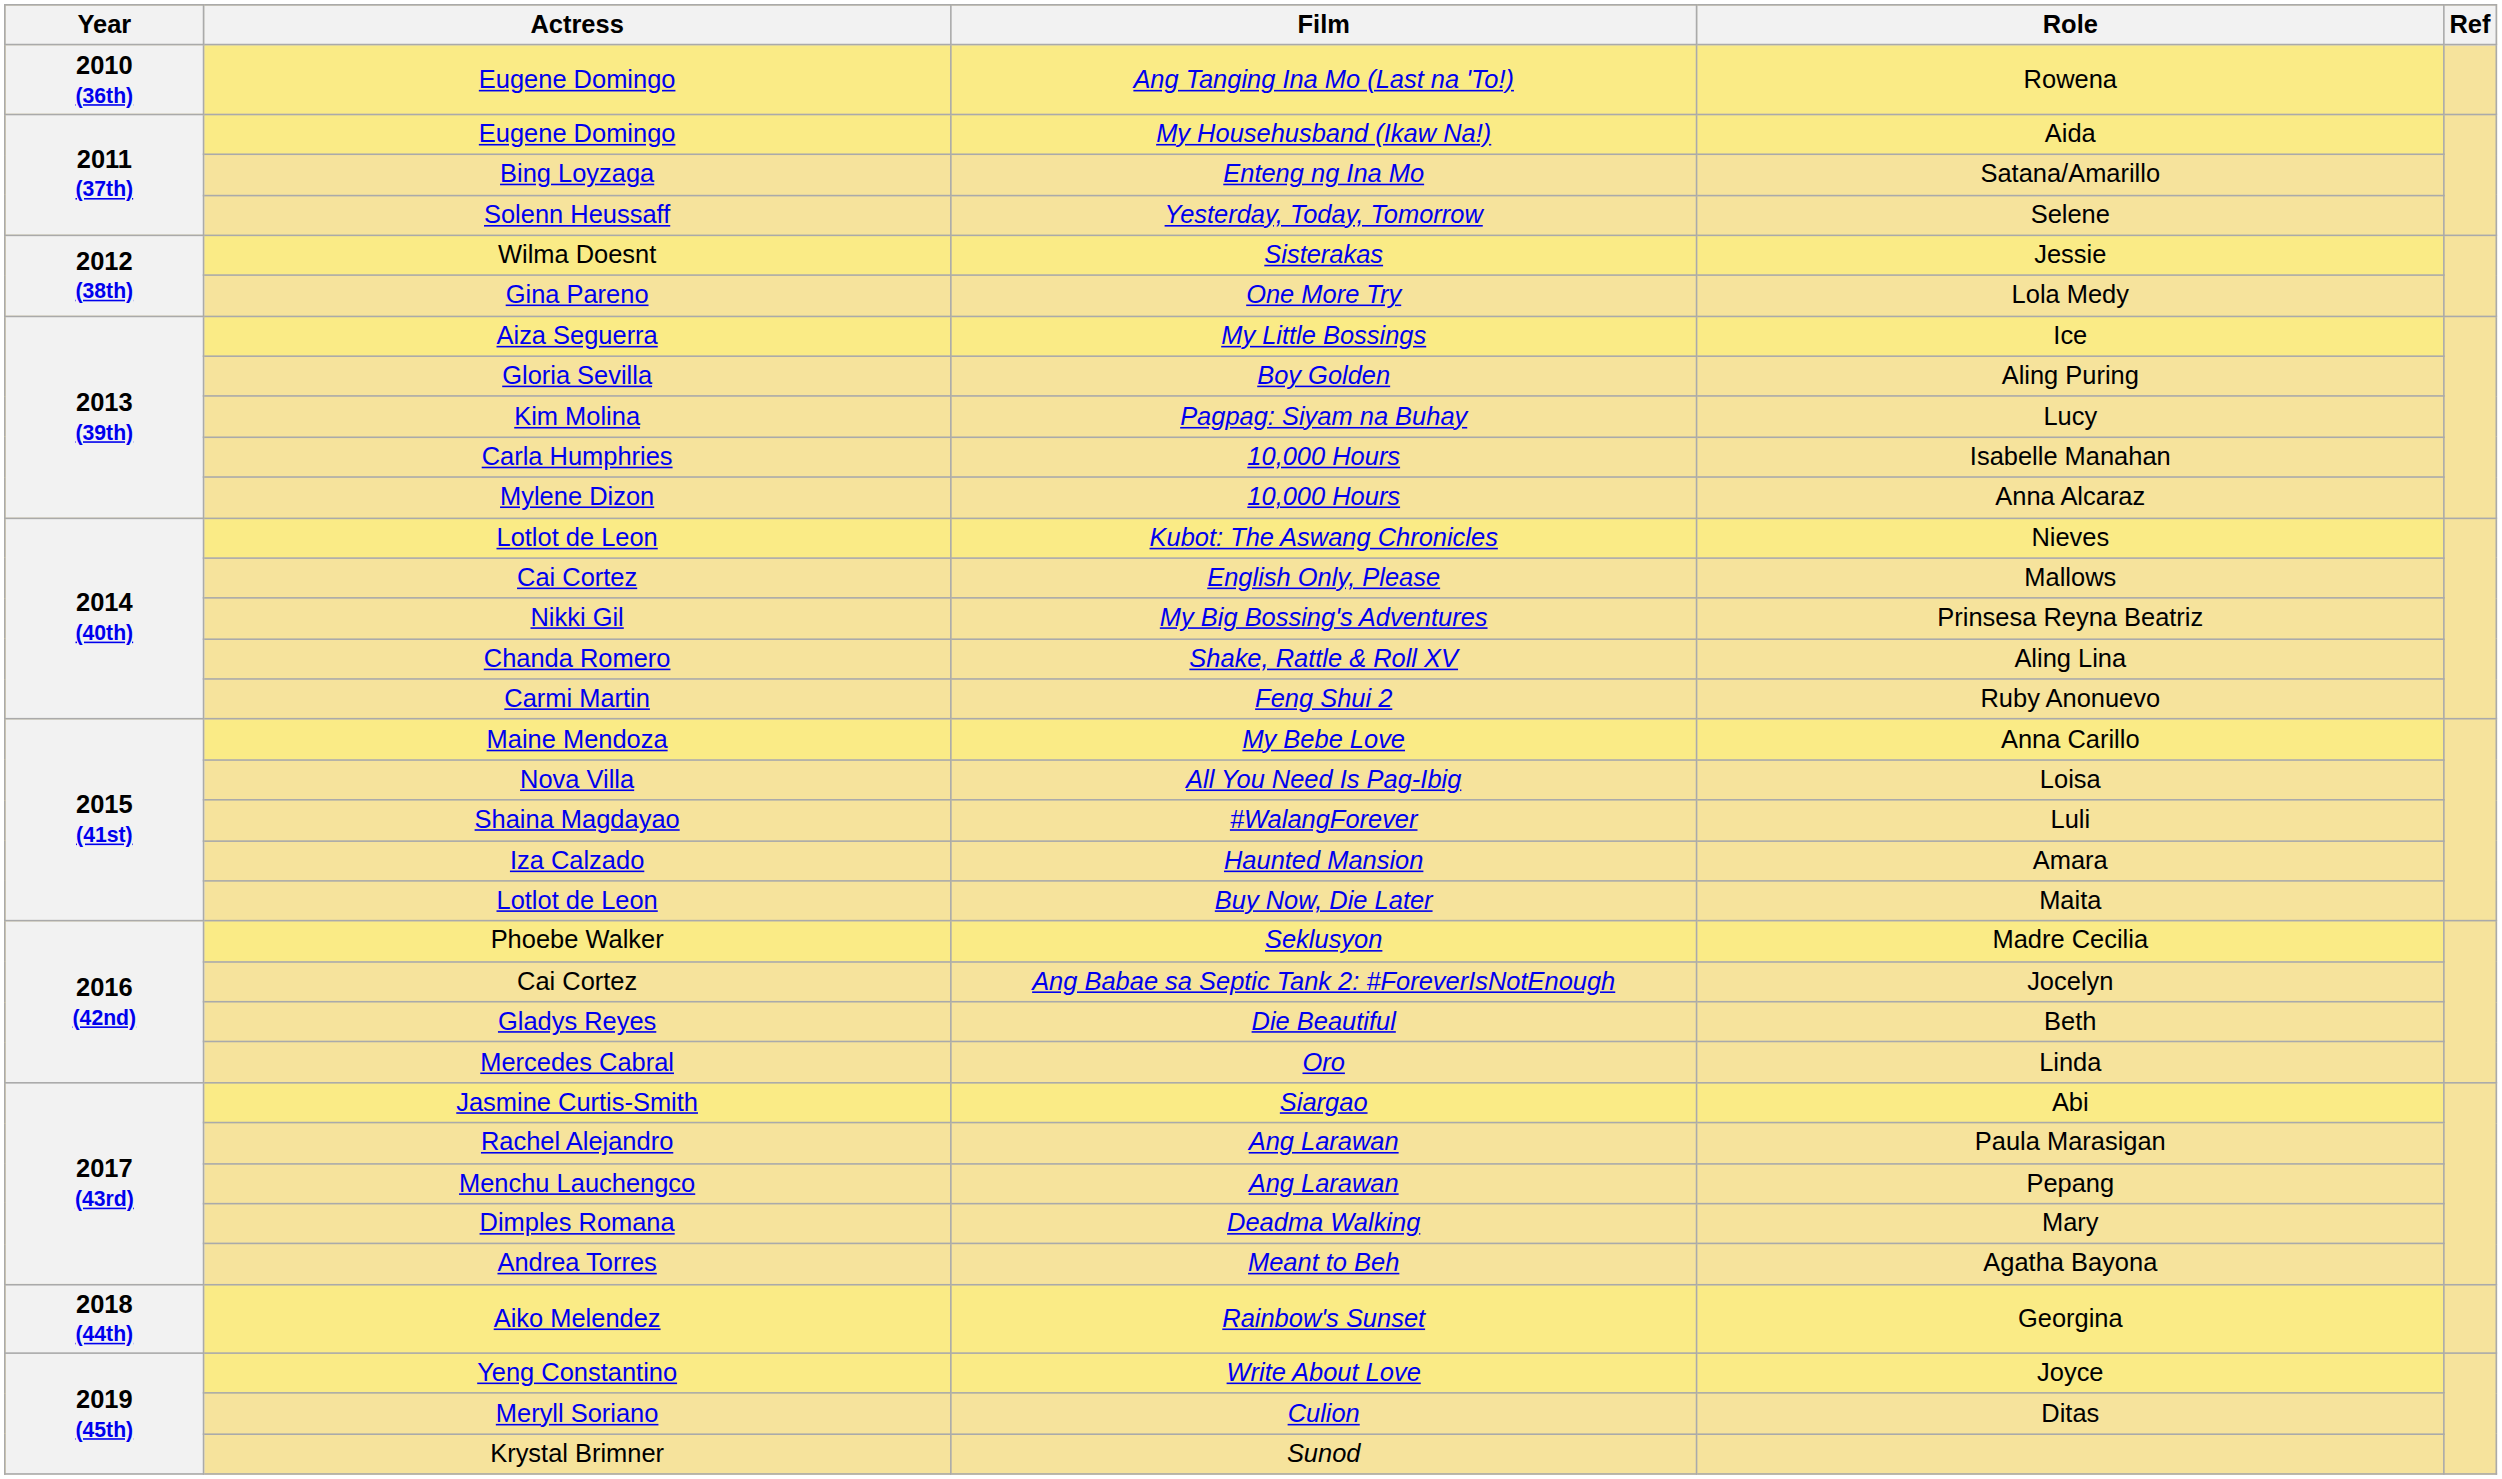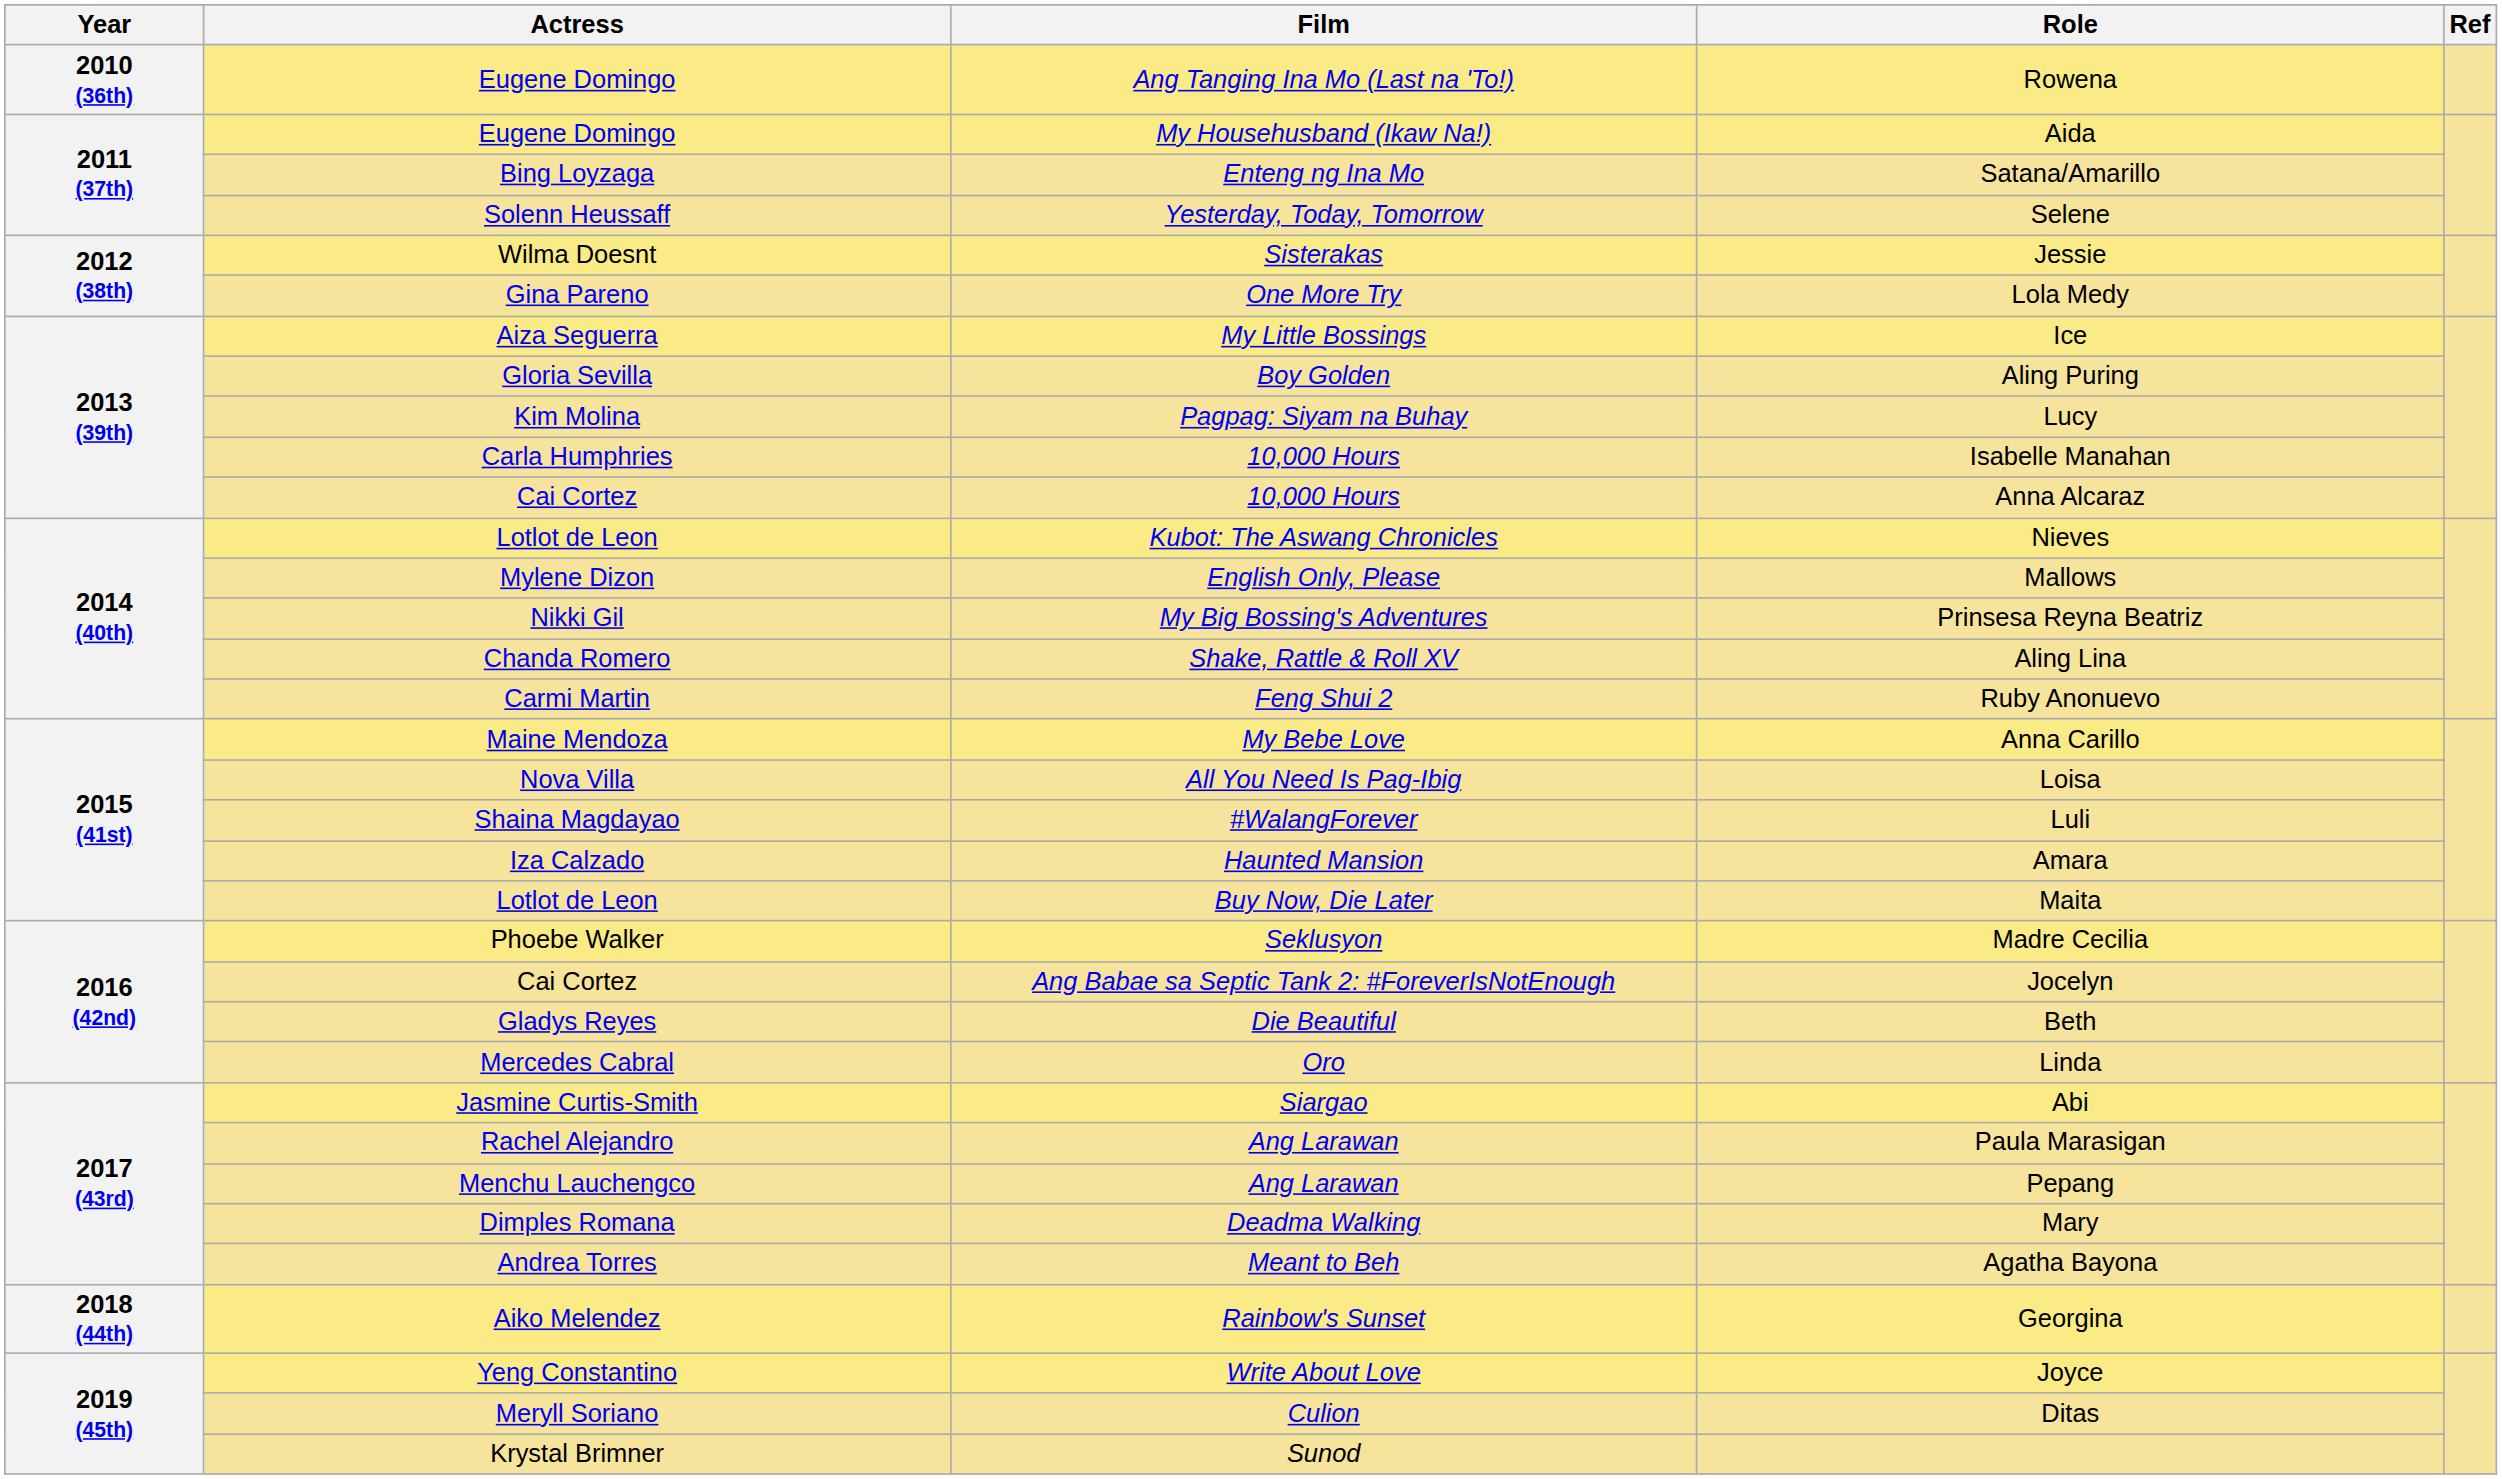 <table class="wikitable" rowspan="2" style="text-align:center; background: #f6e39c">
 <tr style="background:#bebebe;">
 <th scope="col" style="width:8%;">Year</th>
 <th scope="col" style="width:30%;">Actress</th>
 <th scope="col" style="width:30%;">Film</th>
 <th scope="col" style="width:30%;">Role</th>
 <th scope="col" style="width:2%;">Ref</th>
 </tr>
 <tr>
 <th scope="row" style="text-align:center">2010 <br><small><a href='#'>(36th)</a> </small></th>
 <td style="background:#FAEB86"><a href='#'>Eugene Domingo</a></td>
 <td style="background:#FAEB86"><em><a href='#'>Ang Tanging Ina Mo (Last na 'To!)</a></em></td>
 <td style="background:#FAEB86">Rowena</td>
 <td></td>
 </tr>
 <tr>
 <th scope="row" style="text-align:center" rowspan=3>2011 <br><small><a href='#'>(37th)</a> </small></th>
 <td style="background:#FAEB86"><a href='#'>Eugene Domingo</a></td>
 <td style="background:#FAEB86"><em><a href='#'>My Househusband (Ikaw Na!)</a></em></td>
 <td style="background:#FAEB86">Aida</td>
 <td rowspan=3></td>
 </tr>
 <tr>
 <td><a href='#'>Bing Loyzaga</a></td>
 <td><em><a href='#'>Enteng ng Ina Mo</a></em></td>
 <td>Satana/Amarillo</td>
 </tr>
 <tr>
 <td><a href='#'>Solenn Heussaff</a></td>
 <td><em><a href='#'>Yesterday, Today, Tomorrow</a></em></td>
 <td>Selene</td>
 </tr>
 <tr>
 <th scope="row" style="text-align:center" rowspan=2>2012 <br><small><a href='#'>(38th)</a> </small></th>
 <td style="background:#FAEB86">Wilma Doesnt</td>
 <td style="background:#FAEB86"><em><a href='#'>Sisterakas</a></em></td>
 <td style="background:#FAEB86">Jessie</td>
 <td rowspan=2></td>
 </tr>
 <tr>
 <td><a href='#'>Gina Pareno</a></td>
 <td><em><a href='#'>One More Try</a></em></td>
 <td>Lola Medy</td>
 </tr>
 <tr>
 <th scope="row" style="text-align:center" rowspan=5>2013 <br><small><a href='#'>(39th)</a> </small></th>
 <td style="background:#FAEB86"><a href='#'>Aiza Seguerra</a></td>
 <td style="background:#FAEB86"><em><a href='#'>My Little Bossings</a></em></td>
 <td style="background:#FAEB86">Ice</td>
 <td rowspan=5></td>
 </tr>
 <tr>
 <td><a href='#'>Gloria Sevilla</a></td>
 <td><em><a href='#'>Boy Golden</a></em></td>
 <td>Aling Puring</td>
 </tr>
 <tr>
 <td><a href='#'>Kim Molina</a></td>
 <td><em><a href='#'>Pagpag: Siyam na Buhay</a></em></td>
 <td>Lucy</td>
 </tr>
 <tr>
 <td><a href='#'>Carla Humphries</a></td>
 <td><em><a href='#'>10,000 Hours</a></em></td>
 <td>Isabelle Manahan</td>
 </tr>
 <tr>
-<td><a href='#'>Mylene Dizon</a></td>
+<td><a href='#'>Cai Cortez</a></td>
 <td><em><a href='#'>10,000 Hours</a></em></td>
 <td>Anna Alcaraz</td>
 </tr>
 <tr>
 <th scope="row" style="text-align:center" rowspan=5>2014 <br><small><a href='#'>(40th)</a> </small></th>
 <td style="background:#FAEB86"><a href='#'>Lotlot de Leon</a></td>
 <td style="background:#FAEB86"><em><a href='#'>Kubot: The Aswang Chronicles</a></em></td>
 <td style="background:#FAEB86">Nieves</td>
 <td rowspan=5></td>
 </tr>
 <tr>
-<td><a href='#'>Cai Cortez</a></td>
+<td><a href='#'>Mylene Dizon</a></td>
 <td><em><a href='#'>English Only, Please</a></em></td>
 <td>Mallows</td>
 </tr>
 <tr>
 <td><a href='#'>Nikki Gil</a></td>
 <td><em><a href='#'>My Big Bossing's Adventures</a></em></td>
 <td>Prinsesa Reyna Beatriz</td>
 </tr>
 <tr>
 <td><a href='#'>Chanda Romero</a></td>
 <td><em><a href='#'>Shake, Rattle & Roll XV</a></em></td>
 <td>Aling Lina</td>
 </tr>
 <tr>
 <td><a href='#'>Carmi Martin</a></td>
 <td><em><a href='#'>Feng Shui 2</a></em></td>
 <td>Ruby Anonuevo</td>
 </tr>
 <tr>
 <th scope="row" style="text-align:center" rowspan=5>2015 <br><small><a href='#'>(41st)</a> </small></th>
 <td style="background:#FAEB86"><a href='#'>Maine Mendoza</a></td>
 <td style="background:#FAEB86"><em><a href='#'>My Bebe Love</a></em></td>
 <td style="background:#FAEB86">Anna Carillo</td>
 <td rowspan=5></td>
 </tr>
 <tr>
 <td><a href='#'>Nova Villa</a></td>
 <td><em><a href='#'>All You Need Is Pag-Ibig</a></em></td>
 <td>Loisa</td>
 </tr>
 <tr>
 <td><a href='#'>Shaina Magdayao</a></td>
 <td><em><a href='#'>#WalangForever</a></em></td>
 <td>Luli</td>
 </tr>
 <tr>
 <td><a href='#'>Iza Calzado</a></td>
 <td><em><a href='#'>Haunted Mansion</a></em></td>
 <td>Amara</td>
 </tr>
 <tr>
 <td><a href='#'>Lotlot de Leon</a></td>
 <td><em><a href='#'>Buy Now, Die Later</a></em></td>
 <td>Maita</td>
 </tr>
 <tr>
 <th scope="row" style="text-align:center" rowspan=4>2016 <br><small><a href='#'>(42nd)</a> </small></th>
 <td style="background:#FAEB86">Phoebe Walker</td>
 <td style="background:#FAEB86"><em><a href='#'>Seklusyon</a></em></td>
 <td style="background:#FAEB86">Madre Cecilia</td>
 <td rowspan=4></td>
 </tr>
 <tr>
 <td>Cai Cortez</td>
 <td><em><a href='#'>Ang Babae sa Septic Tank 2: #ForeverIsNotEnough</a></em></td>
 <td>Jocelyn</td>
 </tr>
 <tr>
 <td><a href='#'>Gladys Reyes</a></td>
 <td><em><a href='#'>Die Beautiful</a></em></td>
 <td>Beth</td>
 </tr>
 <tr>
 <td><a href='#'>Mercedes Cabral</a></td>
 <td><em><a href='#'>Oro</a></em></td>
 <td>Linda</td>
 </tr>
 <tr>
 <th scope="row" style="text-align:center" rowspan=5>2017 <br><small><a href='#'>(43rd)</a> </small></th>
 <td style="background:#FAEB86"><a href='#'>Jasmine Curtis-Smith</a></td>
 <td style="background:#FAEB86"><em><a href='#'>Siargao</a></em></td>
 <td style="background:#FAEB86">Abi</td>
 <td rowspan=5></td>
 </tr>
 <tr>
 <td><a href='#'>Rachel Alejandro</a></td>
 <td><em><a href='#'>Ang Larawan</a></em></td>
 <td>Paula Marasigan</td>
 </tr>
 <tr>
 <td><a href='#'>Menchu Lauchengco</a></td>
 <td><em><a href='#'>Ang Larawan</a></em></td>
 <td>Pepang</td>
 </tr>
 <tr>
 <td><a href='#'>Dimples Romana</a></td>
 <td><em><a href='#'>Deadma Walking</a></em></td>
 <td>Mary</td>
 </tr>
 <tr>
 <td><a href='#'>Andrea Torres</a></td>
 <td><em><a href='#'>Meant to Beh</a></em></td>
 <td>Agatha Bayona</td>
 </tr>
 <tr>
 <th scope="row" style="text-align:center">2018 <br><small><a href='#'>(44th)</a> </small></th>
 <td style="background:#FAEB86"><a href='#'>Aiko Melendez</a></td>
 <td style="background:#FAEB86"><em><a href='#'>Rainbow's Sunset</a></em></td>
 <td style="background:#FAEB86">Georgina</td>
 <td></td>
 </tr>
 <tr>
 <th scope="row" style="text-align:center" rowspan=3>2019 <br><small><a href='#'>(45th)</a> </small></th>
 <td style="background:#FAEB86"><a href='#'>Yeng Constantino</a></td>
 <td style="background:#FAEB86"><em><a href='#'>Write About Love</a></em></td>
 <td style="background:#FAEB86">Joyce</td>
 <td rowspan=3></td>
 </tr>
 <tr>
 <td><a href='#'>Meryll Soriano</a></td>
 <td><em><a href='#'>Culion</a></em></td>
 <td>Ditas</td>
 </tr>
 <tr>
 <td>Krystal Brimner</td>
 <td><em>Sunod</em></td>
 <td></td>
 </tr>
 </table>
